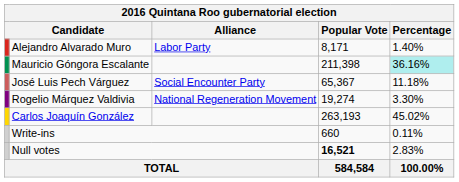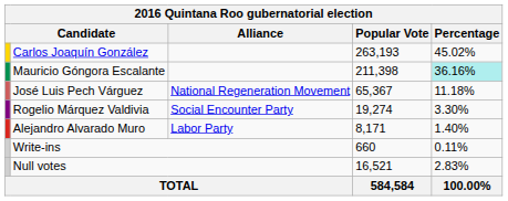 <table class="wikitable">
 <tr>
 <th colspan="5">2016 Quintana Roo gubernatorial election</th>
 </tr>
 <tr>
 <th colspan="2">Candidate</th>
 <th>Alliance</th>
 <th>Popular Vote</th>
 <th>Percentage</th>
 </tr>
 <tr>
-<td bgcolor="#DA251D" data-darkreader-inline-bgcolor=""></td>
-<td>Alejandro Alvarado Muro</td>
-<td><a href='#'>Labor Party</a></td>
-<td>8,171</td>
-<td>1.40%</td>
+<td bgcolor="#FFD700" data-darkreader-inline-bgcolor=""></td>
+<td><a href='#'>Carlos Joaquín González</a></td>
+<td></td>
+<td>263,193</td>
+<td>45.02%</td>
 </tr>
 <tr>
 <td bgcolor="#009150" data-darkreader-inline-bgcolor=""></td>
 <td>Mauricio Góngora Escalante</td>
 <td></td>
 <td>211,398</td>
 <td style="background: paleturquoise;">36.16%</td>
 </tr>
 <tr>
 <td bgcolor="#CD5C5C" data-darkreader-inline-bgcolor=""></td>
 <td>José Luis Pech Várguez</td>
-<td><a href='#'>Social Encounter Party</a></td>
+<td><a href='#'>National Regeneration Movement</a></td>
 <td>65,367</td>
 <td>11.18%</td>
 </tr>
 <tr>
 <td bgcolor="#800080" data-darkreader-inline-bgcolor=""></td>
 <td>Rogelio Márquez Valdivia</td>
-<td><a href='#'>National Regeneration Movement</a></td>
+<td><a href='#'>Social Encounter Party</a></td>
 <td>19,274</td>
 <td>3.30%</td>
 </tr>
 <tr>
-<td bgcolor="#FFD700" data-darkreader-inline-bgcolor=""></td>
-<td><a href='#'>Carlos Joaquín González</a></td>
-<td></td>
-<td>263,193</td>
-<td>45.02%</td>
+<td bgcolor="#DA251D" data-darkreader-inline-bgcolor=""></td>
+<td>Alejandro Alvarado Muro</td>
+<td><a href='#'>Labor Party</a></td>
+<td>8,171</td>
+<td>1.40%</td>
 </tr>
 <tr>
 <td bgcolor="#D0D0D0" data-darkreader-inline-bgcolor=""></td>
 <td colspan="2">Write-ins</td>
 <td>660</td>
 <td>0.11%</td>
 </tr>
 <tr>
 <td bgcolor="#D0D0D0" data-darkreader-inline-bgcolor=""></td>
 <td colspan="2">Null votes</td>
-<td><strong>16,521</strong></td>
+<td>16,521</td>
 <td>2.83%</td>
 </tr>
 <tr>
 <th colspan="3">TOTAL</th>
 <th>584,584</th>
 <th>100.00%</th>
 </tr>
 </table>
